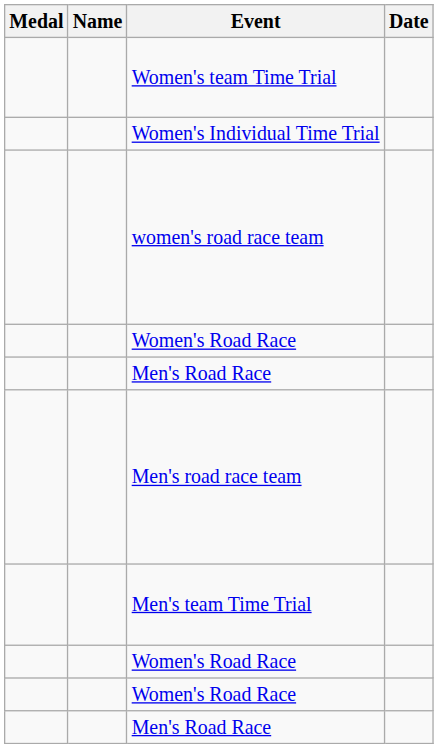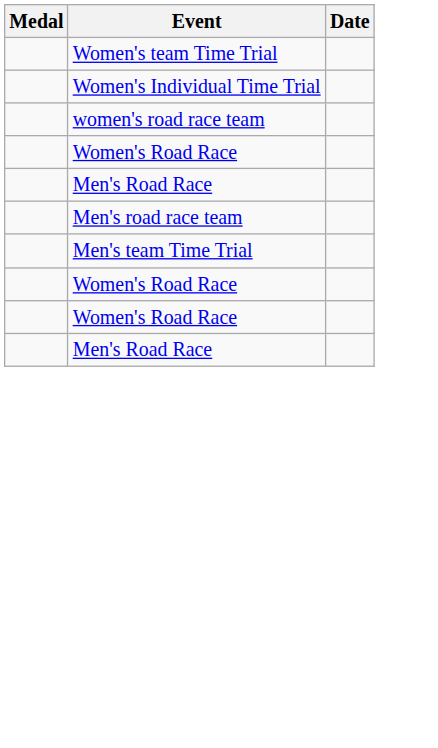 <table class="wikitable sortable" style="font-size:95%">
 <tr>
 <th>Medal</th>
-<th>Name</th>
 <th>Event</th>
 <th>Date</th>
 </tr>
 <tr>
 <td></td>
-<td><br><br><br></td>
 <td><a href='#'>Women's team Time Trial</a></td>
 <td></td>
 </tr>
 <tr>
-<td></td>
 <td></td>
 <td><a href='#'>Women's Individual Time Trial</a></td>
 <td></td>
 </tr>
 <tr>
 <td></td>
-<td><br><br><br><br><br><br><br></td>
 <td><a href='#'>women's road race team</a></td>
 <td></td>
 </tr>
 <tr>
-<td></td>
 <td></td>
 <td><a href='#'>Women's Road Race</a></td>
 <td></td>
 </tr>
 <tr>
 <td></td>
-<td></td>
 <td><a href='#'>Men's Road Race</a></td>
 <td></td>
 </tr>
 <tr>
 <td></td>
-<td><br><br><br><br><br><br><br></td>
 <td><a href='#'>Men's road race team</a></td>
 <td></td>
 </tr>
 <tr>
 <td></td>
-<td><br><br><br></td>
 <td><a href='#'>Men's team Time Trial</a></td>
 <td></td>
 </tr>
 <tr>
-<td></td>
 <td></td>
 <td><a href='#'>Women's Road Race</a></td>
 <td></td>
 </tr>
 <tr>
 <td></td>
-<td></td>
 <td><a href='#'>Women's Road Race</a></td>
 <td></td>
 </tr>
 <tr>
 <td></td>
-<td></td>
 <td><a href='#'>Men's Road Race</a></td>
 <td></td>
 </tr>
 </table>
